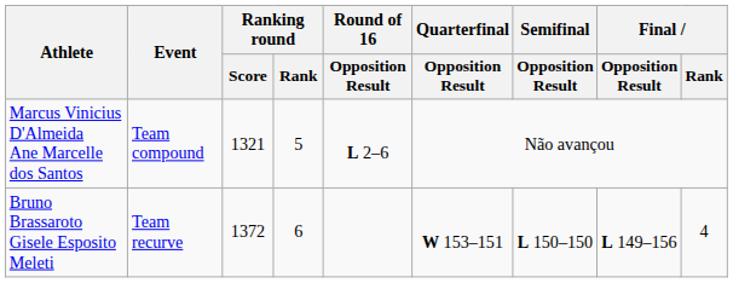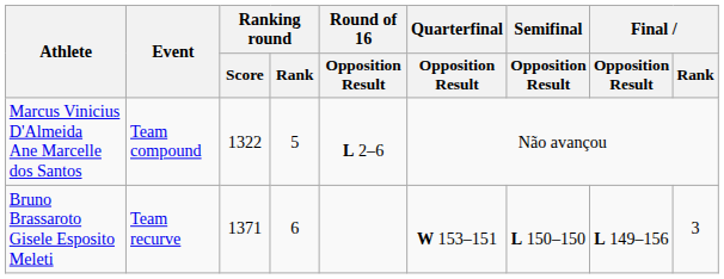 <table class=wikitable style=font-size:90%;text-align:center>
 <tr>
 <th rowspan=2>Athlete</th>
 <th rowspan=2>Event</th>
 <th colspan=2>Ranking round</th>
 <th>Round of 16</th>
 <th>Quarterfinal</th>
 <th>Semifinal</th>
 <th colspan=2>Final / </th>
 </tr>
 <tr style=font-size:95%>
 <th>Score</th>
 <th>Rank</th>
 <th>Opposition<br>Result</th>
 <th>Opposition<br>Result</th>
 <th>Opposition<br>Result</th>
 <th>Opposition<br>Result</th>
 <th>Rank</th>
 </tr>
 <tr>
 <td align=left><a href='#'>Marcus Vinicius D'Almeida</a><br><a href='#'>Ane Marcelle dos Santos</a></td>
 <td align=left><a href='#'>Team compound</a></td>
-<td>1321</td>
+<td>1322</td>
 <td>5</td>
 <td><br><strong>L</strong> 2–6</td>
 <td colspan=4>Não avançou</td>
 </tr>
 <tr align=center>
 <td align=left><a href='#'>Bruno Brassaroto</a><br><a href='#'>Gisele Esposito Meleti</a></td>
 <td align=left><a href='#'>Team recurve</a></td>
-<td>1372</td>
+<td>1371</td>
 <td>6</td>
 <td></td>
 <td><br><strong>W</strong> 153–151</td>
 <td><br><strong>L</strong> 150–150</td>
 <td><br><strong>L</strong> 149–156</td>
-<td>4</td>
+<td>3</td>
 </tr>
 </table>
